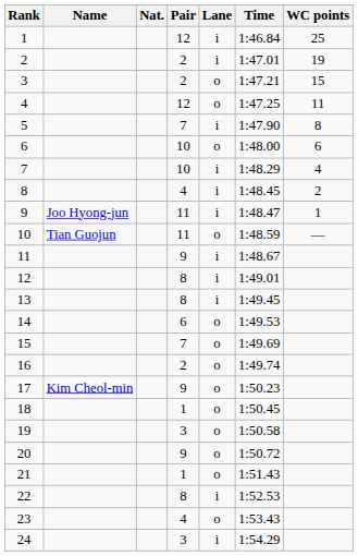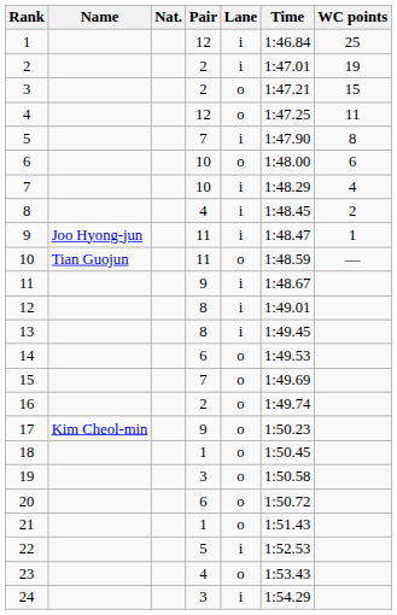 <table class="wikitable sortable" style="text-align:center">
 <tr>
 <th>Rank</th>
 <th>Name</th>
 <th>Nat.</th>
 <th>Pair</th>
 <th>Lane</th>
 <th>Time</th>
 <th>WC points</th>
 </tr>
 <tr>
 <td>1</td>
 <td align=left></td>
 <td></td>
 <td>12</td>
 <td>i</td>
 <td>1:46.84</td>
 <td>25</td>
 </tr>
 <tr>
 <td>2</td>
 <td align=left></td>
 <td></td>
 <td>2</td>
 <td>i</td>
 <td>1:47.01</td>
 <td>19</td>
 </tr>
 <tr>
 <td>3</td>
 <td align=left></td>
 <td></td>
 <td>2</td>
 <td>o</td>
 <td>1:47.21</td>
 <td>15</td>
 </tr>
 <tr>
 <td>4</td>
 <td align=left></td>
 <td></td>
 <td>12</td>
 <td>o</td>
 <td>1:47.25</td>
 <td>11</td>
 </tr>
 <tr>
 <td>5</td>
 <td align=left></td>
 <td></td>
 <td>7</td>
 <td>i</td>
 <td>1:47.90</td>
 <td>8</td>
 </tr>
 <tr>
 <td>6</td>
 <td align=left></td>
 <td></td>
 <td>10</td>
 <td>o</td>
 <td>1:48.00</td>
 <td>6</td>
 </tr>
 <tr>
 <td>7</td>
 <td align=left></td>
 <td></td>
 <td>10</td>
 <td>i</td>
 <td>1:48.29</td>
 <td>4</td>
 </tr>
 <tr>
 <td>8</td>
 <td align=left></td>
 <td></td>
 <td>4</td>
 <td>i</td>
 <td>1:48.45</td>
 <td>2</td>
 </tr>
 <tr>
 <td>9</td>
 <td align=left><a href='#'>Joo Hyong-jun</a></td>
 <td></td>
 <td>11</td>
 <td>i</td>
 <td>1:48.47</td>
 <td>1</td>
 </tr>
 <tr>
 <td>10</td>
 <td align=left><a href='#'>Tian Guojun</a></td>
 <td></td>
 <td>11</td>
 <td>o</td>
 <td>1:48.59</td>
 <td>—</td>
 </tr>
 <tr>
 <td>11</td>
 <td align=left></td>
 <td></td>
 <td>9</td>
 <td>i</td>
 <td>1:48.67</td>
 <td></td>
 </tr>
 <tr>
 <td>12</td>
 <td align=left></td>
 <td></td>
 <td>8</td>
 <td>i</td>
 <td>1:49.01</td>
 <td></td>
 </tr>
 <tr>
 <td>13</td>
 <td align=left></td>
 <td></td>
 <td>8</td>
 <td>i</td>
 <td>1:49.45</td>
 <td></td>
 </tr>
 <tr>
 <td>14</td>
 <td align=left></td>
 <td></td>
 <td>6</td>
 <td>o</td>
 <td>1:49.53</td>
 <td></td>
 </tr>
 <tr>
 <td>15</td>
 <td align=left></td>
 <td></td>
 <td>7</td>
 <td>o</td>
 <td>1:49.69</td>
 <td></td>
 </tr>
 <tr>
 <td>16</td>
 <td align=left></td>
 <td></td>
 <td>2</td>
 <td>o</td>
 <td>1:49.74</td>
 <td></td>
 </tr>
 <tr>
 <td>17</td>
 <td align=left><a href='#'>Kim Cheol-min</a></td>
 <td></td>
 <td>9</td>
 <td>o</td>
 <td>1:50.23</td>
 <td></td>
 </tr>
 <tr>
 <td>18</td>
 <td align=left></td>
 <td></td>
 <td>1</td>
 <td>o</td>
 <td>1:50.45</td>
 <td></td>
 </tr>
 <tr>
 <td>19</td>
 <td align=left></td>
 <td></td>
 <td>3</td>
 <td>o</td>
 <td>1:50.58</td>
 <td></td>
 </tr>
 <tr>
 <td>20</td>
 <td align=left></td>
 <td></td>
-<td>9</td>
+<td>6</td>
 <td>o</td>
 <td>1:50.72</td>
 <td></td>
 </tr>
 <tr>
 <td>21</td>
 <td align=left></td>
 <td></td>
 <td>1</td>
 <td>o</td>
 <td>1:51.43</td>
 <td></td>
 </tr>
 <tr>
 <td>22</td>
 <td align=left></td>
 <td></td>
-<td>8</td>
+<td>5</td>
 <td>i</td>
 <td>1:52.53</td>
 <td></td>
 </tr>
 <tr>
 <td>23</td>
 <td align=left></td>
 <td></td>
 <td>4</td>
 <td>o</td>
 <td>1:53.43</td>
 <td></td>
 </tr>
 <tr>
 <td>24</td>
 <td align=left></td>
 <td></td>
 <td>3</td>
 <td>i</td>
 <td>1:54.29</td>
 <td></td>
 </tr>
 </table>
